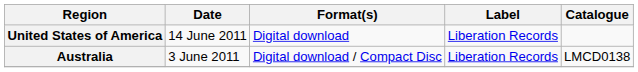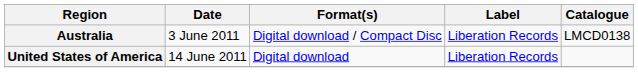 <table class="wikitable plainrowheaders">
 <tr>
 <th scope="col">Region</th>
 <th scope="col">Date</th>
 <th scope="col">Format(s)</th>
 <th scope="col">Label</th>
 <th scope="col">Catalogue</th>
 </tr>
 <tr>
+<th scope="row">Australia</th>
+<td>3 June 2011</td>
+<td><a href='#'>Digital download</a> / <a href='#'>Compact Disc</a></td>
+<td><a href='#'>Liberation Records</a></td>
+<td>LMCD0138</td>
+</tr>
+<tr>
 <th scope="row">United States of America</th>
 <td>14 June 2011</td>
 <td><a href='#'>Digital download</a></td>
 <td><a href='#'>Liberation Records</a></td>
 <td></td>
 </tr>
 <tr>
-<th scope="row">Australia</th>
-<td>3 June 2011</td>
-<td><a href='#'>Digital download</a> / <a href='#'>Compact Disc</a></td>
-<td><a href='#'>Liberation Records</a></td>
-<td>LMCD0138</td>
-</tr>
-<tr>
 </tr>
 </table>
